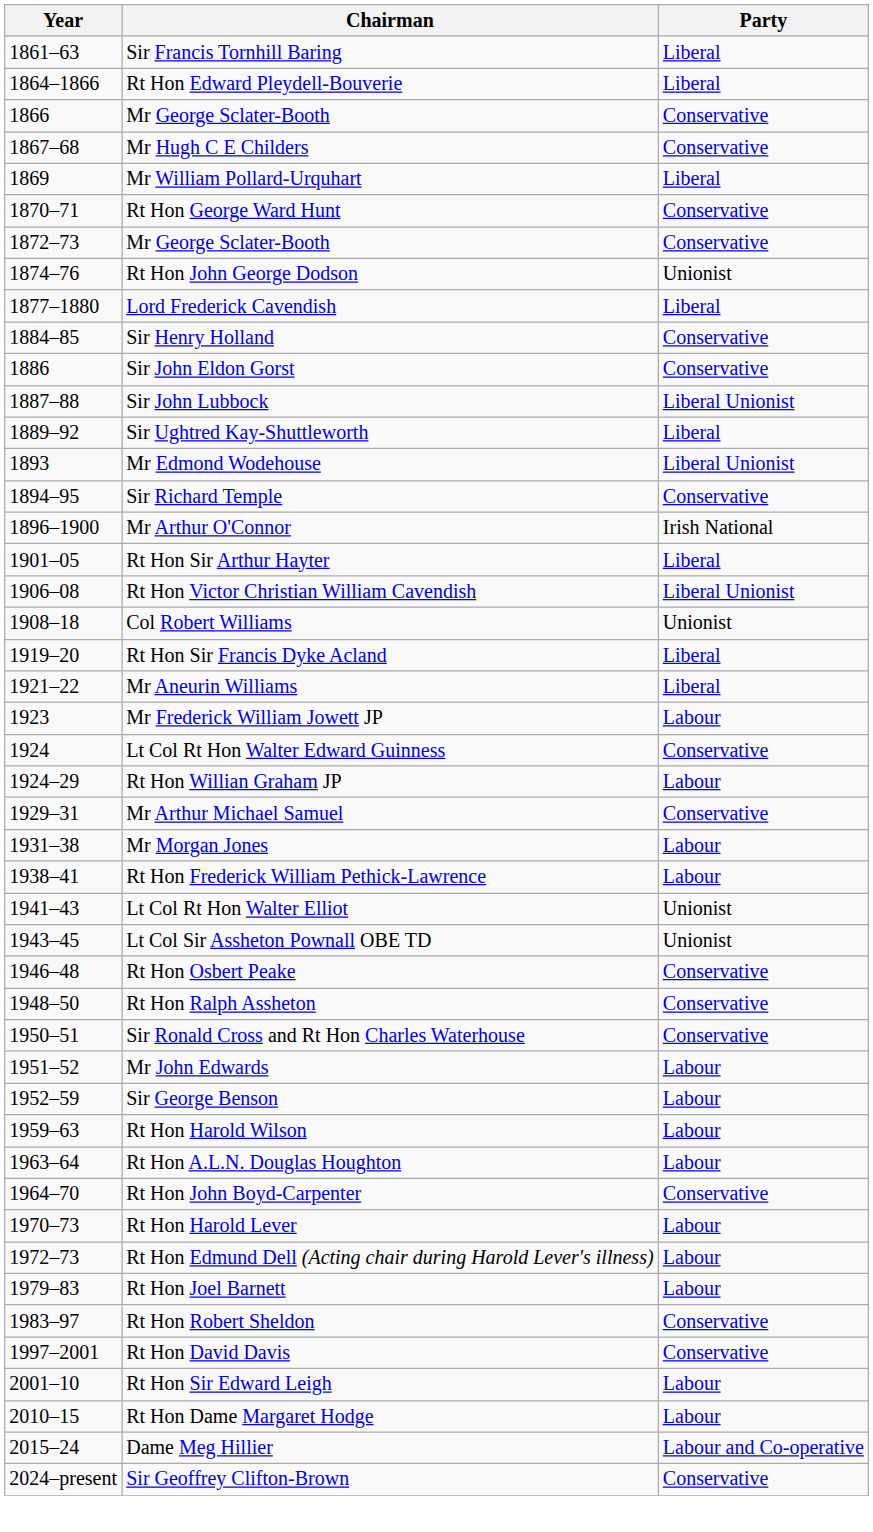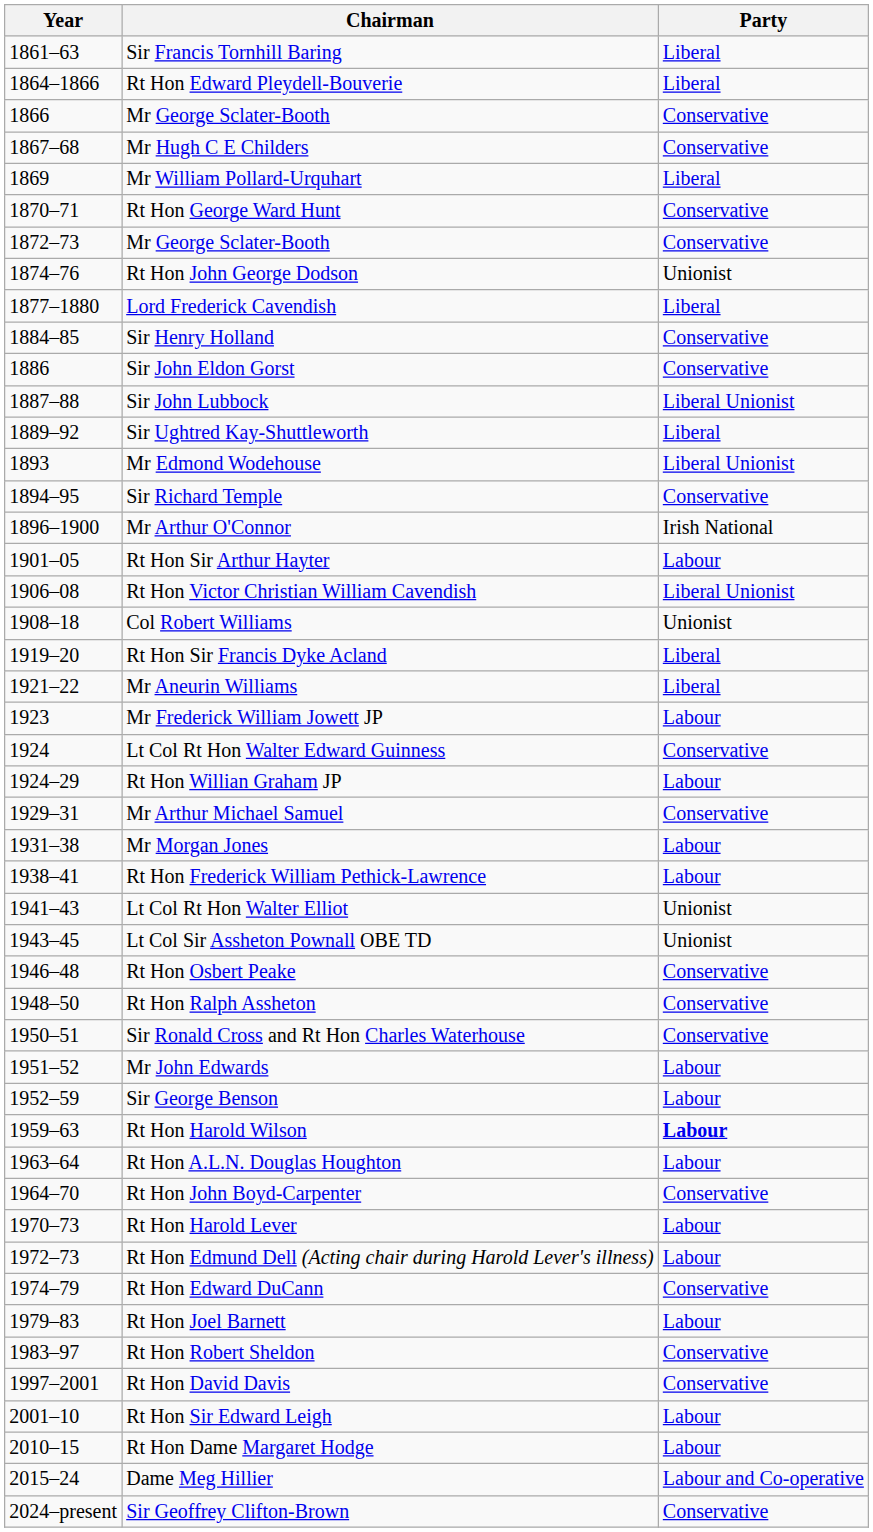 <table class="wikitable">
 <tr>
 <th>Year</th>
 <th>Chairman</th>
 <th>Party</th>
 </tr>
 <tr>
 <td>1861–63</td>
 <td>Sir <a href='#'>Francis Tornhill Baring</a></td>
 <td><a href='#'>Liberal</a></td>
 </tr>
 <tr>
 <td>1864–1866</td>
 <td>Rt Hon <a href='#'>Edward Pleydell-Bouverie</a></td>
 <td><a href='#'>Liberal</a></td>
 </tr>
 <tr>
 <td>1866</td>
 <td>Mr <a href='#'>George Sclater-Booth</a></td>
 <td><a href='#'>Conservative</a></td>
 </tr>
 <tr>
 <td>1867–68</td>
 <td>Mr <a href='#'>Hugh C E Childers</a></td>
 <td><a href='#'>Conservative</a></td>
 </tr>
 <tr>
 <td>1869</td>
 <td>Mr <a href='#'>William Pollard-Urquhart</a></td>
 <td><a href='#'>Liberal</a></td>
 </tr>
 <tr>
 <td>1870–71</td>
 <td>Rt Hon <a href='#'>George Ward Hunt</a></td>
 <td><a href='#'>Conservative</a></td>
 </tr>
 <tr>
 <td>1872–73</td>
 <td>Mr <a href='#'>George Sclater-Booth</a></td>
 <td><a href='#'>Conservative</a></td>
 </tr>
 <tr>
 <td>1874–76</td>
 <td>Rt Hon <a href='#'>John George Dodson</a></td>
 <td>Unionist</td>
 </tr>
 <tr>
 <td>1877–1880</td>
 <td><a href='#'>Lord Frederick Cavendish</a></td>
 <td><a href='#'>Liberal</a></td>
 </tr>
 <tr>
 <td>1884–85</td>
 <td>Sir <a href='#'>Henry Holland</a></td>
 <td><a href='#'>Conservative</a></td>
 </tr>
 <tr>
 <td>1886</td>
 <td>Sir <a href='#'>John Eldon Gorst</a></td>
 <td><a href='#'>Conservative</a></td>
 </tr>
 <tr>
 <td>1887–88</td>
 <td>Sir <a href='#'>John Lubbock</a></td>
 <td><a href='#'>Liberal Unionist</a></td>
 </tr>
 <tr>
 <td>1889–92</td>
 <td>Sir <a href='#'>Ughtred Kay-Shuttleworth</a></td>
 <td><a href='#'>Liberal</a></td>
 </tr>
 <tr>
 <td>1893</td>
 <td>Mr <a href='#'>Edmond Wodehouse</a></td>
 <td><a href='#'>Liberal Unionist</a></td>
 </tr>
 <tr>
 <td>1894–95</td>
 <td>Sir <a href='#'>Richard Temple</a></td>
 <td><a href='#'>Conservative</a></td>
 </tr>
 <tr>
 <td>1896–1900</td>
 <td>Mr <a href='#'>Arthur O'Connor</a></td>
 <td>Irish National</td>
 </tr>
 <tr>
 <td>1901–05</td>
 <td>Rt Hon Sir <a href='#'>Arthur Hayter</a></td>
-<td><a href='#'>Liberal</a></td>
+<td><a href='#'>Labour</a></td>
 </tr>
 <tr>
 <td>1906–08</td>
 <td>Rt Hon <a href='#'>Victor Christian William Cavendish</a></td>
 <td><a href='#'>Liberal Unionist</a></td>
 </tr>
 <tr>
 <td>1908–18</td>
 <td>Col <a href='#'>Robert Williams</a></td>
 <td>Unionist</td>
 </tr>
 <tr>
 <td>1919–20</td>
 <td>Rt Hon Sir <a href='#'>Francis Dyke Acland</a></td>
 <td><a href='#'>Liberal</a></td>
 </tr>
 <tr>
 <td>1921–22</td>
 <td>Mr <a href='#'>Aneurin Williams</a></td>
 <td><a href='#'>Liberal</a></td>
 </tr>
 <tr>
 <td>1923</td>
 <td>Mr <a href='#'>Frederick William Jowett</a> JP</td>
 <td><a href='#'>Labour</a></td>
 </tr>
 <tr>
 <td>1924</td>
 <td>Lt Col Rt Hon <a href='#'>Walter Edward Guinness</a></td>
 <td><a href='#'>Conservative</a></td>
 </tr>
 <tr>
 <td>1924–29</td>
 <td>Rt Hon <a href='#'>Willian Graham</a> JP</td>
 <td><a href='#'>Labour</a></td>
 </tr>
 <tr>
 <td>1929–31</td>
 <td>Mr <a href='#'>Arthur Michael Samuel</a></td>
 <td><a href='#'>Conservative</a></td>
 </tr>
 <tr>
 <td>1931–38</td>
 <td>Mr <a href='#'>Morgan Jones</a></td>
 <td><a href='#'>Labour</a></td>
 </tr>
 <tr>
 <td>1938–41</td>
 <td>Rt Hon <a href='#'>Frederick William Pethick-Lawrence</a></td>
 <td><a href='#'>Labour</a></td>
 </tr>
 <tr>
 <td>1941–43</td>
 <td>Lt Col Rt Hon <a href='#'>Walter Elliot</a></td>
 <td>Unionist</td>
 </tr>
 <tr>
 <td>1943–45</td>
 <td>Lt Col Sir <a href='#'>Assheton Pownall</a> OBE TD</td>
 <td>Unionist</td>
 </tr>
 <tr>
 <td>1946–48</td>
 <td>Rt Hon <a href='#'>Osbert Peake</a></td>
 <td><a href='#'>Conservative</a></td>
 </tr>
 <tr>
 <td>1948–50</td>
 <td>Rt Hon <a href='#'>Ralph Assheton</a></td>
 <td><a href='#'>Conservative</a></td>
 </tr>
 <tr>
 <td>1950–51</td>
 <td>Sir <a href='#'>Ronald Cross</a> and Rt Hon <a href='#'>Charles Waterhouse</a></td>
 <td><a href='#'>Conservative</a></td>
 </tr>
 <tr>
 <td>1951–52</td>
 <td>Mr <a href='#'>John Edwards</a></td>
 <td><a href='#'>Labour</a></td>
 </tr>
 <tr>
 <td>1952–59</td>
 <td>Sir <a href='#'>George Benson</a></td>
 <td><a href='#'>Labour</a></td>
 </tr>
 <tr>
 <td>1959–63</td>
 <td>Rt Hon <a href='#'>Harold Wilson</a></td>
-<td><a href='#'>Labour</a></td>
+<td><strong><a href='#'>Labour</a></strong></td>
 </tr>
 <tr>
 <td>1963–64</td>
 <td>Rt Hon <a href='#'>A.L.N. Douglas Houghton</a></td>
 <td><a href='#'>Labour</a></td>
 </tr>
 <tr>
 <td>1964–70</td>
 <td>Rt Hon <a href='#'>John Boyd-Carpenter</a></td>
 <td><a href='#'>Conservative</a></td>
 </tr>
 <tr>
 <td>1970–73</td>
 <td>Rt Hon <a href='#'>Harold Lever</a></td>
 <td><a href='#'>Labour</a></td>
 </tr>
 <tr>
 <td>1972–73</td>
 <td>Rt Hon <a href='#'>Edmund Dell</a> <em>(Acting chair during Harold Lever's illness)</em></td>
 <td><a href='#'>Labour</a></td>
+</tr>
+<tr>
+<td>1974–79</td>
+<td>Rt Hon <a href='#'>Edward DuCann</a></td>
+<td><a href='#'>Conservative</a></td>
 </tr>
 <tr>
 <td>1979–83</td>
 <td>Rt Hon <a href='#'>Joel Barnett</a></td>
 <td><a href='#'>Labour</a></td>
 </tr>
 <tr>
 <td>1983–97</td>
 <td>Rt Hon <a href='#'>Robert Sheldon</a></td>
 <td><a href='#'>Conservative</a></td>
 </tr>
 <tr>
 <td>1997–2001</td>
 <td>Rt Hon <a href='#'>David Davis</a></td>
 <td><a href='#'>Conservative</a></td>
 </tr>
 <tr>
 <td>2001–10</td>
 <td>Rt Hon <a href='#'>Sir Edward Leigh</a></td>
 <td><a href='#'>Labour</a></td>
 </tr>
 <tr>
 <td>2010–15</td>
 <td>Rt Hon Dame <a href='#'>Margaret Hodge</a></td>
 <td><a href='#'>Labour</a></td>
 </tr>
 <tr>
 <td>2015–24</td>
 <td>Dame <a href='#'>Meg Hillier</a></td>
 <td><a href='#'>Labour and Co-operative</a></td>
 </tr>
 <tr>
 <td>2024–present</td>
 <td><a href='#'>Sir Geoffrey Clifton-Brown</a></td>
 <td><a href='#'>Conservative</a></td>
 </tr>
 </table>
